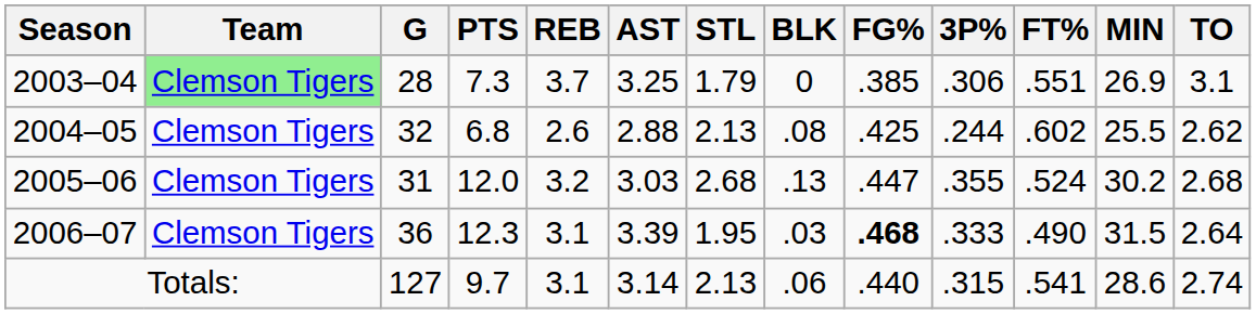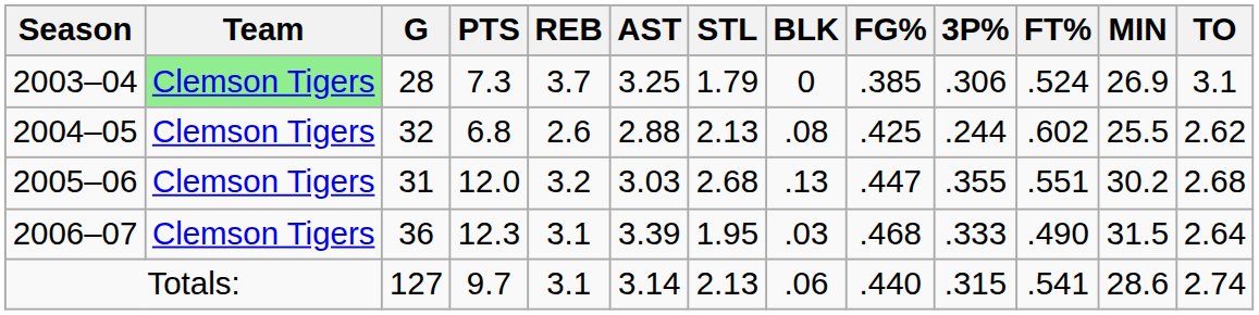 <table class="wikitable" style="text-align: center;">
 <tr>
 <th>Season</th>
 <th>Team</th>
 <th>G</th>
 <th>PTS</th>
 <th>REB</th>
 <th>AST</th>
 <th>STL</th>
 <th>BLK</th>
 <th>FG%</th>
 <th>3P%</th>
 <th>FT%</th>
 <th>MIN</th>
 <th>TO</th>
 </tr>
 <tr>
 <td>2003–04</td>
 <td style="background: lightgreen;"><a href='#'>Clemson Tigers</a></td>
 <td>28</td>
 <td>7.3</td>
 <td>3.7</td>
 <td>3.25</td>
 <td>1.79</td>
 <td>0</td>
 <td>.385</td>
 <td>.306</td>
-<td>.551</td>
+<td>.524</td>
 <td>26.9</td>
 <td>3.1</td>
 </tr>
 <tr>
 <td>2004–05</td>
 <td><a href='#'>Clemson Tigers</a></td>
 <td>32</td>
 <td>6.8</td>
 <td>2.6</td>
 <td>2.88</td>
 <td>2.13</td>
 <td>.08</td>
 <td>.425</td>
 <td>.244</td>
 <td>.602</td>
 <td>25.5</td>
 <td>2.62</td>
 </tr>
 <tr>
 <td>2005–06</td>
 <td><a href='#'>Clemson Tigers</a></td>
 <td>31</td>
 <td>12.0</td>
 <td>3.2</td>
 <td>3.03</td>
 <td>2.68</td>
 <td>.13</td>
 <td>.447</td>
 <td>.355</td>
-<td>.524</td>
+<td>.551</td>
 <td>30.2</td>
 <td>2.68</td>
 </tr>
 <tr>
 <td>2006–07</td>
 <td><a href='#'>Clemson Tigers</a></td>
 <td>36</td>
 <td>12.3</td>
 <td>3.1</td>
 <td>3.39</td>
 <td>1.95</td>
 <td>.03</td>
-<td><strong>.468</strong></td>
+<td>.468</td>
 <td>.333</td>
 <td>.490</td>
 <td>31.5</td>
 <td>2.64</td>
 </tr>
 <tr>
 <td colspan=2>Totals:</td>
 <td>127</td>
 <td>9.7</td>
 <td>3.1</td>
 <td>3.14</td>
 <td>2.13</td>
 <td>.06</td>
 <td>.440</td>
 <td>.315</td>
 <td>.541</td>
 <td>28.6</td>
 <td>2.74</td>
 </tr>
 </table>
